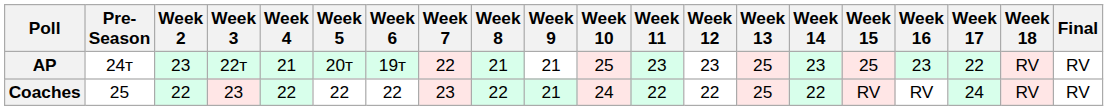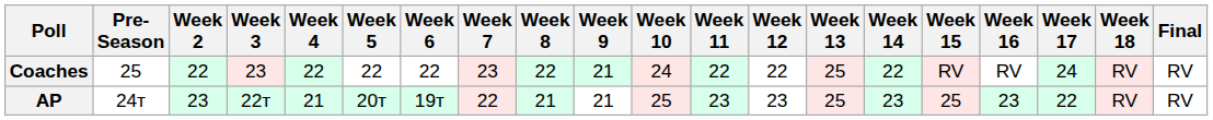 <table class="wikitable" style="white-space:nowrap;font-size:90%">
 <tr>
 <th>Poll</th>
 <th>Pre-<br>Season</th>
 <th>Week<br>2</th>
 <th>Week<br>3</th>
 <th>Week<br>4</th>
 <th>Week<br>5</th>
 <th>Week<br>6</th>
 <th>Week<br>7</th>
 <th>Week<br>8</th>
 <th>Week<br>9</th>
 <th>Week<br>10</th>
 <th>Week<br>11</th>
 <th>Week<br>12</th>
 <th>Week<br>13</th>
 <th>Week<br>14</th>
 <th>Week<br>15</th>
 <th>Week<br>16</th>
 <th>Week<br>17</th>
 <th>Week<br>18</th>
 <th>Final</th>
 </tr>
 <tr style="text-align:center;">
+<th>Coaches</th>
+<td style="background:#FFFFFF;">25</td>
+<td style="background:#D8FFEB;">22</td>
+<td style="background:#FFE6E6;">23</td>
+<td style="background:#D8FFEB;">22</td>
+<td style="background:#FFFFFF;">22</td>
+<td style="background:#FFFFFF;">22</td>
+<td style="background:#FFE6E6;">23</td>
+<td style="background:#D8FFEB;">22</td>
+<td style="background:#D8FFEB;">21</td>
+<td style="background:#FFE6E6;">24</td>
+<td style="background:#D8FFEB;">22</td>
+<td style="background:#FFFFFF;">22</td>
+<td style="background:#FFE6E6;">25</td>
+<td style="background:#D8FFEB;">22</td>
+<td style="background:#FFE6E6;">RV</td>
+<td style="background:#FFFFFF;">RV</td>
+<td style="background:#D8FFEB;">24</td>
+<td style="background:#FFE6E6;">RV</td>
+<td style="background:#FFFFFF;">RV</td>
+</tr>
+<tr style="text-align:center;">
 <th>AP</th>
 <td style="background:#FFFFFF;">24т</td>
 <td style="background:#D8FFEB;">23</td>
 <td style="background:#D8FFEB;">22т</td>
 <td style="background:#D8FFEB;">21</td>
 <td style="background:#D8FFEB;">20т</td>
 <td style="background:#D8FFEB;">19т</td>
 <td style="background:#FFE6E6;">22</td>
 <td style="background:#D8FFEB;">21</td>
 <td style="background:#FFFFFF;">21</td>
 <td style="background:#FFE6E6;">25</td>
 <td style="background:#D8FFEB;">23</td>
 <td style="background:#FFFFFF;">23</td>
 <td style="background:#FFE6E6;">25</td>
 <td style="background:#D8FFEB;">23</td>
 <td style="background:#FFE6E6;">25</td>
 <td style="background:#D8FFEB;">23</td>
 <td style="background:#D8FFEB;">22</td>
 <td style="background:#FFE6E6;">RV</td>
 <td style="background:#FFFFFF;">RV</td>
 </tr>
-<tr style="text-align:center;">
-<th>Coaches</th>
-<td style="background:#FFFFFF;">25</td>
-<td style="background:#D8FFEB;">22</td>
-<td style="background:#FFE6E6;">23</td>
-<td style="background:#D8FFEB;">22</td>
-<td style="background:#FFFFFF;">22</td>
-<td style="background:#FFFFFF;">22</td>
-<td style="background:#FFE6E6;">23</td>
-<td style="background:#D8FFEB;">22</td>
-<td style="background:#D8FFEB;">21</td>
-<td style="background:#FFE6E6;">24</td>
-<td style="background:#D8FFEB;">22</td>
-<td style="background:#FFFFFF;">22</td>
-<td style="background:#FFE6E6;">25</td>
-<td style="background:#D8FFEB;">22</td>
-<td style="background:#FFE6E6;">RV</td>
-<td style="background:#FFFFFF;">RV</td>
-<td style="background:#D8FFEB;">24</td>
-<td style="background:#FFE6E6;">RV</td>
-<td style="background:#FFFFFF;">RV</td>
-</tr>
 </table>
